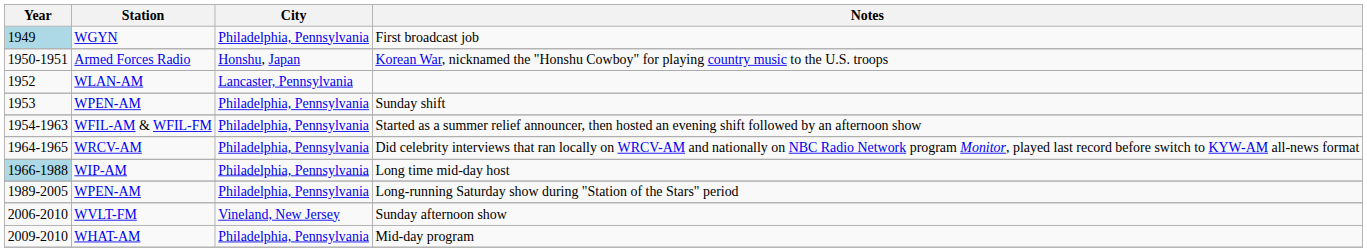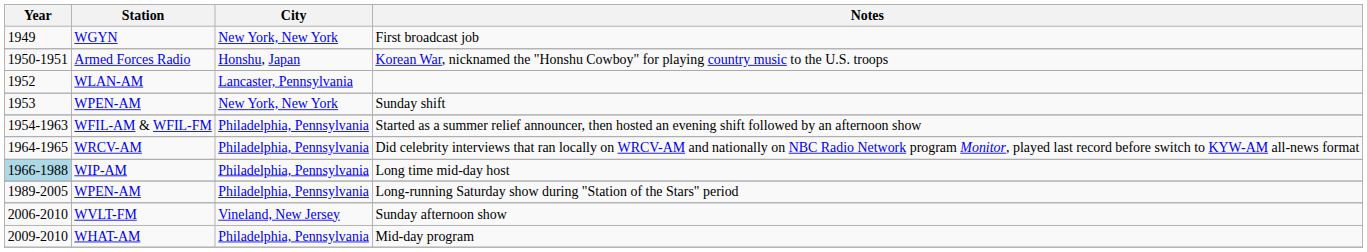 <table class="wikitable sortable">
 <tr>
 <th>Year</th>
 <th>Station</th>
 <th>City</th>
 <th class="unsortable">Notes</th>
 </tr>
 <tr>
-<td style="background: lightblue;">1949</td>
+<td>1949</td>
 <td><a href='#'>WGYN</a></td>
-<td><a href='#'>Philadelphia, Pennsylvania</a></td>
+<td><a href='#'>New York, New York</a></td>
 <td>First broadcast job</td>
 </tr>
 <tr>
 </tr>
 <tr>
 <td>1950-1951</td>
 <td><a href='#'>Armed Forces Radio</a></td>
 <td><a href='#'>Honshu</a>, <a href='#'>Japan</a></td>
 <td><a href='#'>Korean War</a>, nicknamed the "Honshu Cowboy" for playing <a href='#'>country music</a> to the U.S. troops</td>
 </tr>
 <tr>
 </tr>
 <tr>
 <td>1952</td>
 <td><a href='#'>WLAN-AM</a></td>
 <td><a href='#'>Lancaster, Pennsylvania</a></td>
 <td></td>
 </tr>
 <tr>
 </tr>
 <tr>
 <td>1953</td>
 <td><a href='#'>WPEN-AM</a></td>
-<td><a href='#'>Philadelphia, Pennsylvania</a></td>
+<td><a href='#'>New York, New York</a></td>
 <td>Sunday shift</td>
 </tr>
 <tr>
 </tr>
 <tr>
 <td>1954-1963</td>
 <td><a href='#'>WFIL-AM</a> & <a href='#'>WFIL-FM</a></td>
 <td><a href='#'>Philadelphia, Pennsylvania</a></td>
 <td>Started as a summer relief announcer, then hosted an evening shift followed by an afternoon show</td>
 </tr>
 <tr>
 </tr>
 <tr>
 <td>1964-1965</td>
 <td><a href='#'>WRCV-AM</a></td>
 <td><a href='#'>Philadelphia, Pennsylvania</a></td>
 <td>Did celebrity interviews that ran locally on <a href='#'>WRCV-AM</a> and nationally on <a href='#'>NBC Radio Network</a> program <em><a href='#'>Monitor</a></em>, played last record before switch to <a href='#'>KYW-AM</a> all-news format</td>
 </tr>
 <tr>
 </tr>
 <tr>
 <td style="background: lightblue;">1966-1988</td>
 <td><a href='#'>WIP-AM</a></td>
 <td><a href='#'>Philadelphia, Pennsylvania</a></td>
 <td>Long time mid-day host</td>
 </tr>
 <tr>
 </tr>
 <tr>
 <td>1989-2005</td>
 <td><a href='#'>WPEN-AM</a></td>
 <td><a href='#'>Philadelphia, Pennsylvania</a></td>
 <td>Long-running Saturday show during "Station of the Stars" period</td>
 </tr>
 <tr>
 </tr>
 <tr>
 <td>2006-2010</td>
 <td><a href='#'>WVLT-FM</a></td>
 <td><a href='#'>Vineland, New Jersey</a></td>
 <td>Sunday afternoon show</td>
 </tr>
 <tr>
 <td>2009-2010</td>
 <td><a href='#'>WHAT-AM</a></td>
 <td><a href='#'>Philadelphia, Pennsylvania</a></td>
 <td>Mid-day program</td>
 </tr>
 <tr>
 </tr>
 </table>
